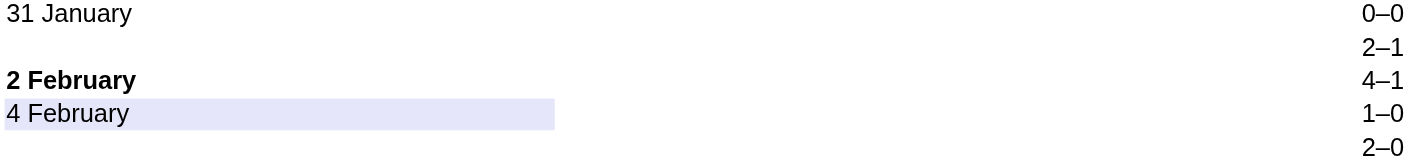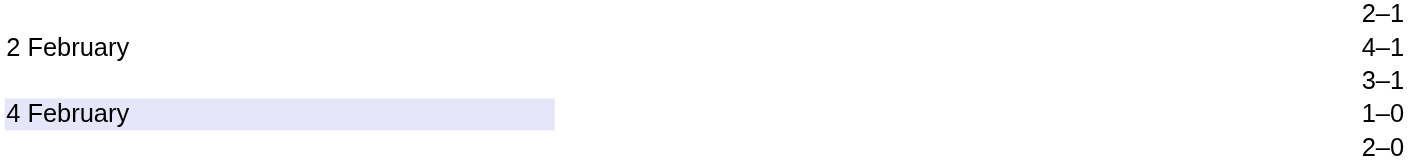 <table cellspacing=1 width=70%>
 <tr>
 <th width=25%></th>
 <th width=30%></th>
 <th width=15%></th>
 <th width=30%></th>
 </tr>
 <tr>
-<td>31 January</td>
-<td align=right></td>
-<td align=center>0–0</td>
-<td></td>
-</tr>
-<tr>
 <td></td>
 <td align=right></td>
 <td align=center>2–1</td>
 <td></td>
 </tr>
 <tr>
-<td><strong>2 February</strong></td>
+<td>2 February</td>
 <td align=right></td>
 <td align=center>4–1</td>
+<td></td>
+</tr>
+<tr>
+<td></td>
+<td align=right></td>
+<td align=center>3–1</td>
 <td></td>
 </tr>
 <tr>
 <td style="background: lavender;">4 February</td>
 <td align=right></td>
 <td align=center>1–0</td>
 <td></td>
 </tr>
 <tr>
 <td></td>
 <td align=right></td>
 <td align=center>2–0</td>
 <td></td>
 </tr>
 </table>
